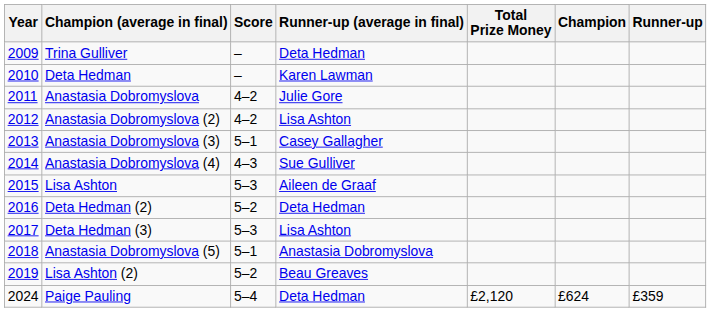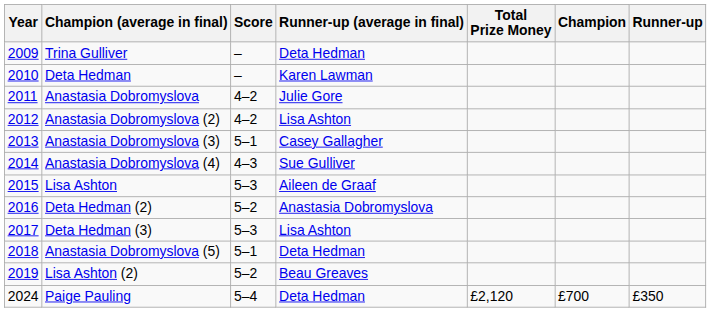 <table class="wikitable">
 <tr>
 <th>Year</th>
 <th>Champion (average in final)</th>
 <th>Score</th>
 <th>Runner-up (average in final)</th>
 <th>Total<br>Prize Money</th>
 <th>Champion</th>
 <th>Runner-up</th>
 </tr>
 <tr>
 <td><a href='#'>2009</a></td>
 <td> <a href='#'>Trina Gulliver</a></td>
 <td>–</td>
 <td> <a href='#'>Deta Hedman</a></td>
 <td></td>
 <td></td>
 <td></td>
 </tr>
 <tr>
 <td><a href='#'>2010</a></td>
 <td> <a href='#'>Deta Hedman</a></td>
 <td>–</td>
 <td> <a href='#'>Karen Lawman</a></td>
 <td></td>
 <td></td>
 <td></td>
 </tr>
 <tr>
 <td><a href='#'>2011</a></td>
 <td> <a href='#'>Anastasia Dobromyslova</a></td>
 <td>4–2</td>
 <td> <a href='#'>Julie Gore</a></td>
 <td></td>
 <td></td>
 <td></td>
 </tr>
 <tr>
 <td><a href='#'>2012</a></td>
 <td> <a href='#'>Anastasia Dobromyslova</a> (2)</td>
 <td>4–2</td>
 <td> <a href='#'>Lisa Ashton</a></td>
 <td></td>
 <td></td>
 <td></td>
 </tr>
 <tr>
 <td><a href='#'>2013</a></td>
 <td> <a href='#'>Anastasia Dobromyslova</a> (3)</td>
 <td>5–1</td>
 <td> <a href='#'>Casey Gallagher</a></td>
 <td></td>
 <td></td>
 <td></td>
 </tr>
 <tr>
 <td><a href='#'>2014</a></td>
 <td> <a href='#'>Anastasia Dobromyslova</a> (4)</td>
 <td>4–3</td>
 <td> <a href='#'>Sue Gulliver</a></td>
 <td></td>
 <td></td>
 <td></td>
 </tr>
 <tr>
 <td><a href='#'>2015</a></td>
 <td> <a href='#'>Lisa Ashton</a></td>
 <td>5–3</td>
 <td> <a href='#'>Aileen de Graaf</a></td>
 <td></td>
 <td></td>
 <td></td>
 </tr>
 <tr>
 <td><a href='#'>2016</a></td>
 <td> <a href='#'>Deta Hedman</a> (2)</td>
 <td>5–2</td>
-<td> <a href='#'>Deta Hedman</a></td>
+<td> <a href='#'>Anastasia Dobromyslova</a></td>
 <td></td>
 <td></td>
 <td></td>
 </tr>
 <tr>
 <td><a href='#'>2017</a></td>
 <td> <a href='#'>Deta Hedman</a> (3)</td>
 <td>5–3</td>
 <td> <a href='#'>Lisa Ashton</a></td>
 <td></td>
 <td></td>
 <td></td>
 </tr>
 <tr>
 <td><a href='#'>2018</a></td>
 <td> <a href='#'>Anastasia Dobromyslova</a> (5)</td>
 <td>5–1</td>
-<td> <a href='#'>Anastasia Dobromyslova</a></td>
+<td> <a href='#'>Deta Hedman</a></td>
 <td></td>
 <td></td>
 <td></td>
 </tr>
 <tr>
 <td><a href='#'>2019</a></td>
 <td> <a href='#'>Lisa Ashton</a> (2)</td>
 <td>5–2</td>
 <td> <a href='#'>Beau Greaves</a></td>
 <td></td>
 <td></td>
 <td></td>
 </tr>
 <tr>
 <td>2024</td>
 <td> <a href='#'>Paige Pauling</a></td>
 <td>5–4</td>
 <td> <a href='#'>Deta Hedman</a></td>
 <td>£2,120</td>
-<td>£624</td>
-<td>£359</td>
+<td>£700</td>
+<td>£350</td>
 </tr>
 </table>
